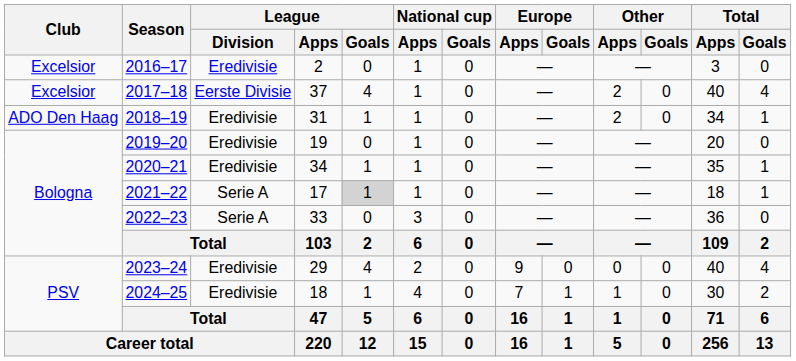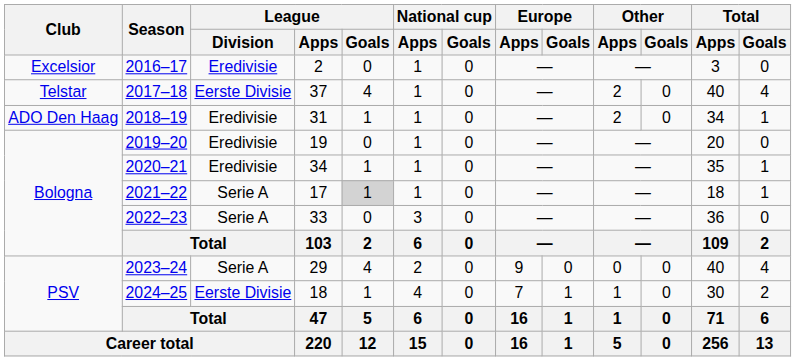 <table class="wikitable" style="text-align:center">
 <tr>
 <th rowspan="2">Club</th>
 <th rowspan="2">Season</th>
 <th colspan="3">League</th>
 <th colspan="2">National cup</th>
 <th colspan="2">Europe</th>
 <th colspan="2">Other</th>
 <th colspan="2">Total</th>
 </tr>
 <tr>
 <th>Division</th>
 <th>Apps</th>
 <th>Goals</th>
 <th>Apps</th>
 <th>Goals</th>
 <th>Apps</th>
 <th>Goals</th>
 <th>Apps</th>
 <th>Goals</th>
 <th>Apps</th>
 <th>Goals</th>
 </tr>
 <tr>
 <td><a href='#'>Excelsior</a></td>
 <td><a href='#'>2016–17</a></td>
 <td><a href='#'>Eredivisie</a></td>
 <td>2</td>
 <td>0</td>
 <td>1</td>
 <td>0</td>
 <td colspan="2">—</td>
 <td colspan="2">—</td>
 <td>3</td>
 <td>0</td>
 </tr>
 <tr>
-<td><a href='#'>Excelsior</a></td>
+<td><a href='#'>Telstar</a></td>
 <td><a href='#'>2017–18</a></td>
 <td><a href='#'>Eerste Divisie</a></td>
 <td>37</td>
 <td>4</td>
 <td>1</td>
 <td>0</td>
 <td colspan="2">—</td>
 <td>2</td>
 <td>0</td>
 <td>40</td>
 <td>4</td>
 </tr>
 <tr>
 <td><a href='#'>ADO Den Haag</a></td>
 <td><a href='#'>2018–19</a></td>
 <td>Eredivisie</td>
 <td>31</td>
 <td>1</td>
 <td>1</td>
 <td>0</td>
 <td colspan="2">—</td>
 <td>2</td>
 <td>0</td>
 <td>34</td>
 <td>1</td>
 </tr>
 <tr>
 <td rowspan="5"><a href='#'>Bologna</a></td>
 <td><a href='#'>2019–20</a></td>
 <td>Eredivisie</td>
 <td>19</td>
 <td>0</td>
 <td>1</td>
 <td>0</td>
 <td colspan="2">—</td>
 <td colspan="2">—</td>
 <td>20</td>
 <td>0</td>
 </tr>
 <tr>
 <td><a href='#'>2020–21</a></td>
 <td>Eredivisie</td>
 <td>34</td>
 <td>1</td>
 <td>1</td>
 <td>0</td>
 <td colspan="2">—</td>
 <td colspan="2">—</td>
 <td>35</td>
 <td>1</td>
 </tr>
 <tr>
 <td><a href='#'>2021–22</a></td>
 <td>Serie A</td>
 <td>17</td>
 <td style="background: lightgrey;">1</td>
 <td>1</td>
 <td>0</td>
 <td colspan="2">—</td>
 <td colspan="2">—</td>
 <td>18</td>
 <td>1</td>
 </tr>
 <tr>
 <td><a href='#'>2022–23</a></td>
 <td>Serie A</td>
 <td>33</td>
 <td>0</td>
 <td>3</td>
 <td>0</td>
 <td colspan="2">—</td>
 <td colspan="2">—</td>
 <td>36</td>
 <td>0</td>
 </tr>
 <tr>
 <th colspan="2">Total</th>
 <th>103</th>
 <th>2</th>
 <th>6</th>
 <th>0</th>
 <th colspan="2">—</th>
 <th colspan="2">—</th>
 <th>109</th>
 <th>2</th>
 </tr>
 <tr>
 <td rowspan="3"><a href='#'>PSV</a></td>
 <td><a href='#'>2023–24</a></td>
-<td>Eredivisie</td>
+<td>Serie A</td>
 <td>29</td>
 <td>4</td>
 <td>2</td>
 <td>0</td>
 <td>9</td>
 <td>0</td>
 <td>0</td>
 <td>0</td>
 <td>40</td>
 <td>4</td>
 </tr>
 <tr>
 <td><a href='#'>2024–25</a></td>
-<td>Eredivisie</td>
+<td><a href='#'>Eerste Divisie</a></td>
 <td>18</td>
 <td>1</td>
 <td>4</td>
 <td>0</td>
 <td>7</td>
 <td>1</td>
 <td>1</td>
 <td>0</td>
 <td>30</td>
 <td>2</td>
 </tr>
 <tr>
 <th colspan="2">Total</th>
 <th>47</th>
 <th>5</th>
 <th>6</th>
 <th>0</th>
 <th>16</th>
 <th>1</th>
 <th>1</th>
 <th>0</th>
 <th>71</th>
 <th>6</th>
 </tr>
 <tr>
 <th colspan="3">Career total</th>
 <th>220</th>
 <th>12</th>
 <th>15</th>
 <th>0</th>
 <th>16</th>
 <th>1</th>
 <th>5</th>
 <th>0</th>
 <th>256</th>
 <th>13</th>
 </tr>
 </table>
